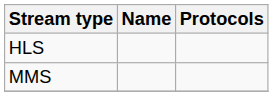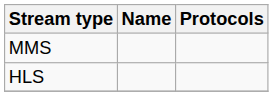 <table class="wikitable">
 <tr>
 <th><strong>Stream type</strong></th>
 <th><strong>Name</strong></th>
 <th><strong>Protocols</strong></th>
 </tr>
 <tr>
-<td>HLS</td>
+<td>MMS</td>
 <td></td>
 <td></td>
 </tr>
 <tr>
-<td>MMS</td>
+<td>HLS</td>
 <td></td>
 <td></td>
 </tr>
 <tr>
 </tr>
 </table>
